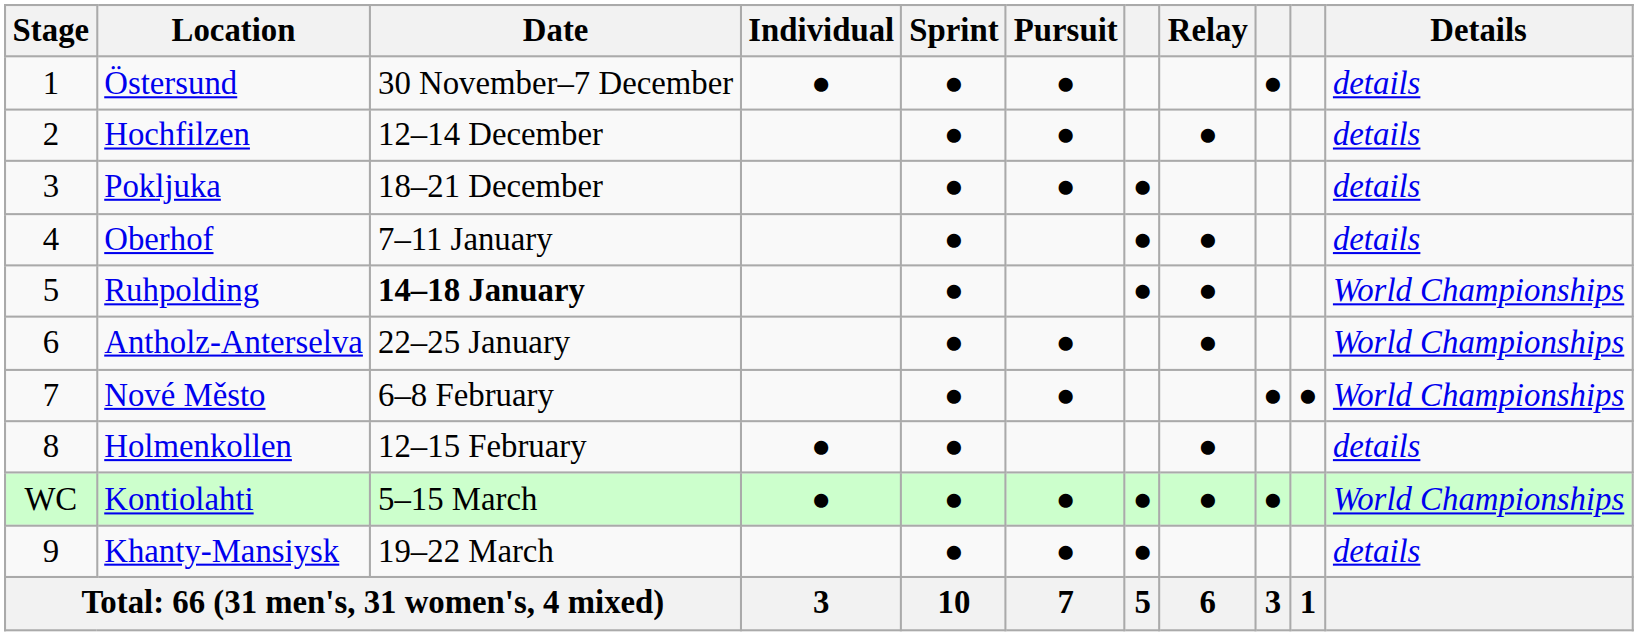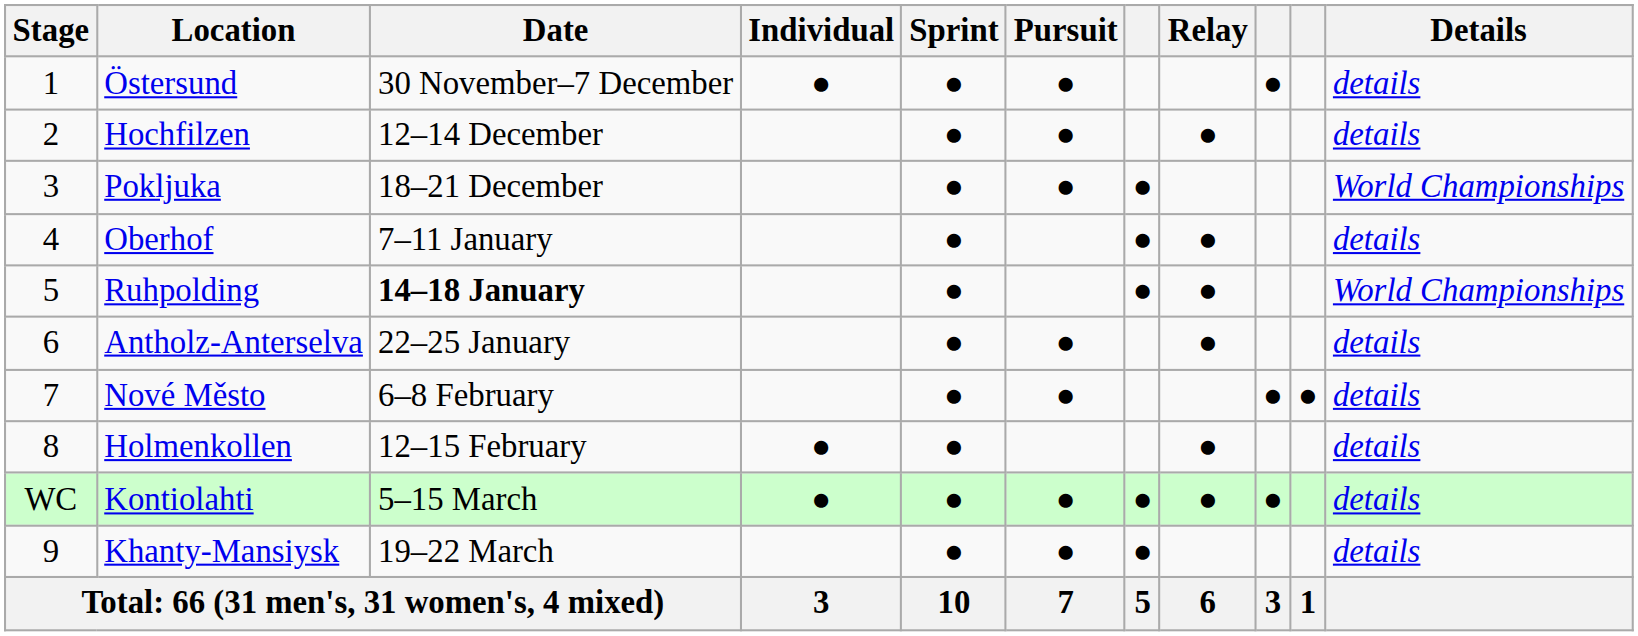 <table class="wikitable" border="1">
 <tr>
 <th>Stage</th>
 <th>Location</th>
 <th>Date</th>
 <th>Individual</th>
 <th>Sprint</th>
 <th>Pursuit</th>
 <th></th>
 <th>Relay</th>
 <th></th>
 <th></th>
 <th>Details</th>
 </tr>
 <tr align=center>
 <td>1</td>
 <td align=left> <a href='#'>Östersund</a></td>
 <td align=left>30 November–7 December</td>
 <td>●</td>
 <td>●</td>
 <td>●</td>
 <td></td>
 <td></td>
 <td>●</td>
 <td></td>
 <td align=left><a href='#'><em>details</em></a></td>
 </tr>
 <tr align=center>
 <td>2</td>
 <td align=left> <a href='#'>Hochfilzen</a></td>
 <td align=left>12–14 December</td>
 <td></td>
 <td>●</td>
 <td>●</td>
 <td></td>
 <td>●</td>
 <td></td>
 <td></td>
 <td align=left><a href='#'><em>details</em></a></td>
 </tr>
 <tr align=center>
 <td>3</td>
 <td align=left> <a href='#'>Pokljuka</a></td>
 <td align=left>18–21 December</td>
 <td></td>
 <td>●</td>
 <td>●</td>
 <td>●</td>
 <td></td>
 <td></td>
 <td></td>
-<td align=left><a href='#'><em>details</em></a></td>
+<td align=left><a href='#'><em>World Championships</em></a></td>
 </tr>
 <tr align=center>
 <td>4</td>
 <td align=left> <a href='#'>Oberhof</a></td>
 <td align=left>7–11 January</td>
 <td></td>
 <td>●</td>
 <td></td>
 <td>●</td>
 <td>●</td>
 <td></td>
 <td></td>
 <td align=left><a href='#'><em>details</em></a></td>
 </tr>
 <tr align=center>
 <td>5</td>
 <td align=left> <a href='#'>Ruhpolding</a></td>
 <td align=left><strong>14–18 January</strong></td>
 <td></td>
 <td>●</td>
 <td></td>
 <td>●</td>
 <td>●</td>
 <td></td>
 <td></td>
 <td align=left><a href='#'><em>World Championships</em></a></td>
 </tr>
 <tr align=center>
 <td>6</td>
 <td align=left> <a href='#'>Antholz-Anterselva</a></td>
 <td align=left>22–25 January</td>
 <td></td>
 <td>●</td>
 <td>●</td>
 <td></td>
 <td>●</td>
 <td></td>
 <td></td>
-<td align=left><a href='#'><em>World Championships</em></a></td>
+<td align=left><a href='#'><em>details</em></a></td>
 </tr>
 <tr align=center>
 <td>7</td>
 <td align=left> <a href='#'>Nové Město</a></td>
 <td align=left>6–8 February</td>
 <td></td>
 <td>●</td>
 <td>●</td>
 <td></td>
 <td></td>
 <td>●</td>
 <td>●</td>
-<td align=left><a href='#'><em>World Championships</em></a></td>
+<td align=left><a href='#'><em>details</em></a></td>
 </tr>
 <tr align=center>
 <td>8</td>
 <td align=left> <a href='#'>Holmenkollen</a></td>
 <td align=left>12–15 February</td>
 <td>●</td>
 <td>●</td>
 <td></td>
 <td></td>
 <td>●</td>
 <td></td>
 <td></td>
 <td align=left><a href='#'><em>details</em></a></td>
 </tr>
 <tr align=center style="background:#ccffcc">
 <td>WC</td>
 <td align=left> <a href='#'>Kontiolahti</a></td>
 <td align=left>5–15 March</td>
 <td>●</td>
 <td>●</td>
 <td>●</td>
 <td>●</td>
 <td>●</td>
 <td>●</td>
 <td></td>
-<td align=left><a href='#'><em>World Championships</em></a></td>
+<td align=left><a href='#'><em>details</em></a></td>
 </tr>
 <tr align=center>
 <td>9</td>
 <td align=left> <a href='#'>Khanty-Mansiysk</a></td>
 <td align=left>19–22 March</td>
 <td></td>
 <td>●</td>
 <td>●</td>
 <td>●</td>
 <td></td>
 <td></td>
 <td></td>
 <td align=left><a href='#'><em>details</em></a></td>
 </tr>
 <tr align=center>
 <th colspan="3">Total: 66 (31 men's, 31 women's, 4 mixed)</th>
 <th>3</th>
 <th>10</th>
 <th>7</th>
 <th>5</th>
 <th>6</th>
 <th>3</th>
 <th>1</th>
 <th></th>
 </tr>
 </table>
